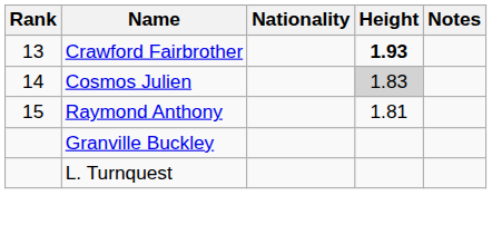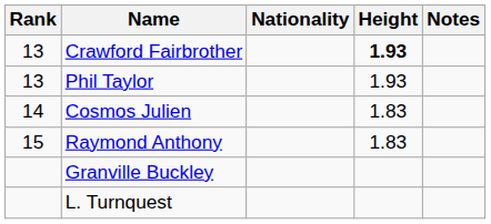 <table class="wikitable sortable" style="text-align:center;">
 <tr>
 <th scope=col>Rank</th>
 <th scope=col>Name</th>
 <th scope=col>Nationality</th>
 <th scope=col>Height</th>
 <th scope=col>Notes</th>
 </tr>
 <tr>
 <td>13</td>
 <td style="text-align:left;"><a href='#'>Crawford Fairbrother</a></td>
 <td style="text-align:left;"></td>
 <td><strong>1.93</strong></td>
 <td></td>
 </tr>
 <tr>
+<td>13</td>
+<td style="text-align:left;"><a href='#'>Phil Taylor</a></td>
+<td style="text-align:left;"></td>
+<td>1.93</td>
+<td></td>
+</tr>
+<tr>
 <td>14</td>
 <td style="text-align:left;"><a href='#'>Cosmos Julien</a></td>
 <td style="text-align:left;"></td>
-<td style="background: lightgrey;">1.83</td>
+<td>1.83</td>
 <td></td>
 </tr>
 <tr>
 <td>15</td>
 <td style="text-align:left;"><a href='#'>Raymond Anthony</a></td>
 <td style="text-align:left;"></td>
-<td>1.81</td>
+<td>1.83</td>
 <td></td>
 </tr>
 <tr>
 <td></td>
 <td style="text-align:left;"><a href='#'>Granville Buckley</a></td>
 <td style="text-align:left;"></td>
 <td></td>
 <td></td>
 </tr>
 <tr>
 <td></td>
 <td style="text-align:left;">L. Turnquest</td>
 <td style="text-align:left;"></td>
 <td></td>
 <td></td>
 </tr>
 </table>
